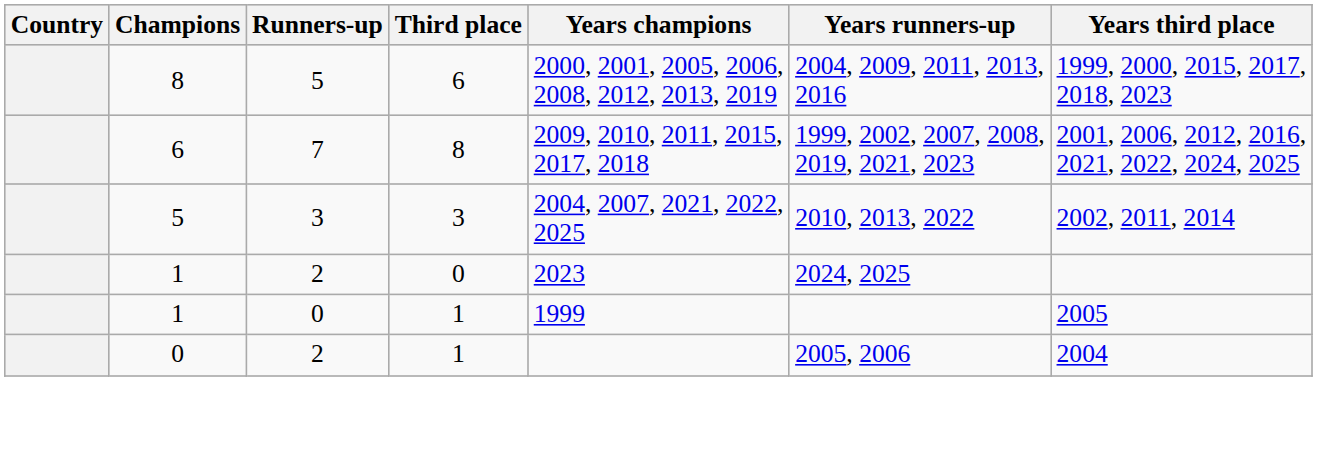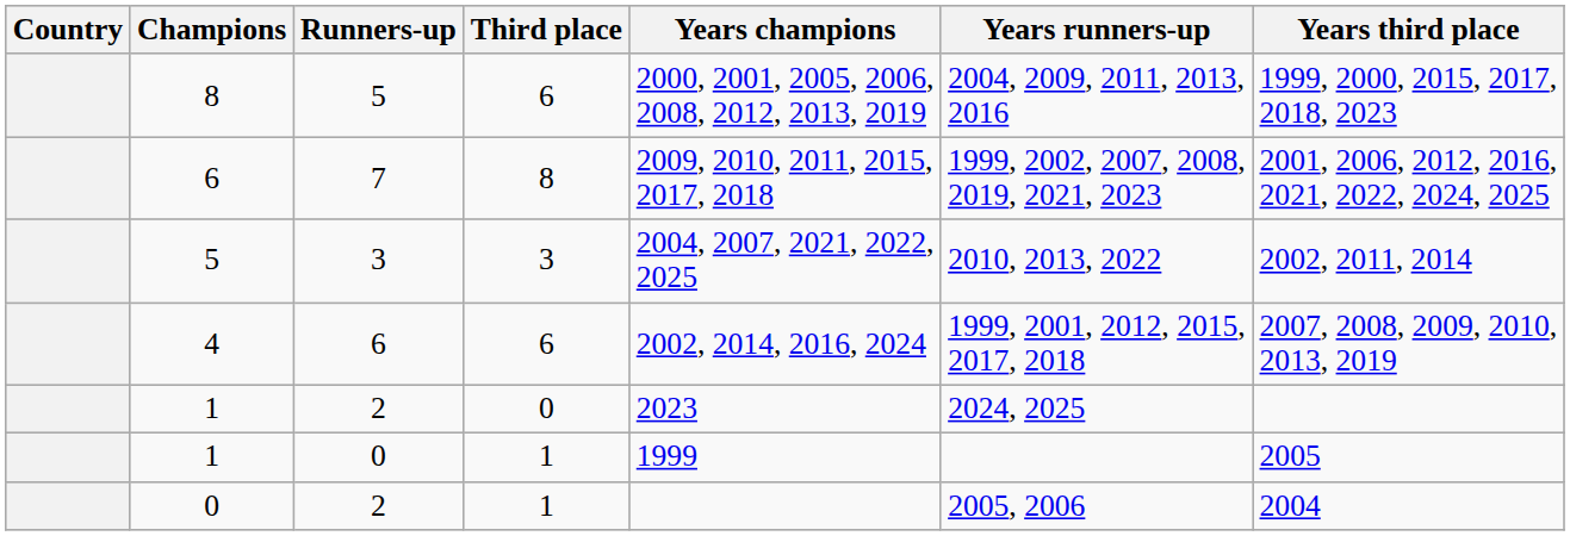 <table class="wikitable plainrowheaders sortable">
 <tr>
 <th scope="col">Country</th>
 <th scope="col">Champions</th>
 <th scope="col">Runners-up</th>
 <th scope="col">Third place</th>
 <th scope="col">Years champions</th>
 <th scope="col">Years runners-up</th>
 <th scope="col">Years third place</th>
 </tr>
 <tr>
 <th align="left" scope="row"></th>
 <td align="center">8</td>
 <td align="center">5</td>
 <td align="center">6</td>
 <td><a href='#'>2000</a>, <a href='#'>2001</a>, <a href='#'>2005</a>, <a href='#'>2006</a>,<br><a href='#'>2008</a>, <a href='#'>2012</a>, <a href='#'>2013</a>, <a href='#'>2019</a></td>
 <td><a href='#'>2004</a>, <a href='#'>2009</a>, <a href='#'>2011</a>, <a href='#'>2013</a>,<br><a href='#'>2016</a></td>
 <td><a href='#'>1999</a>, <a href='#'>2000</a>, <a href='#'>2015</a>, <a href='#'>2017</a>,<br><a href='#'>2018</a>, <a href='#'>2023</a></td>
 </tr>
 <tr>
 <th align="left" scope="row"></th>
 <td align="center">6</td>
 <td align="center">7</td>
 <td align="center">8</td>
 <td><a href='#'>2009</a>, <a href='#'>2010</a>, <a href='#'>2011</a>, <a href='#'>2015</a>,<br><a href='#'>2017</a>, <a href='#'>2018</a></td>
 <td><a href='#'>1999</a>, <a href='#'>2002</a>, <a href='#'>2007</a>, <a href='#'>2008</a>,<br><a href='#'>2019</a>, <a href='#'>2021</a>, <a href='#'>2023</a></td>
 <td><a href='#'>2001</a>, <a href='#'>2006</a>, <a href='#'>2012</a>, <a href='#'>2016</a>,<br><a href='#'>2021</a>, <a href='#'>2022</a>, <a href='#'>2024</a>, <a href='#'>2025</a></td>
 </tr>
 <tr>
 <th align="left" scope="row"></th>
 <td align="center">5</td>
 <td align="center">3</td>
 <td align="center">3</td>
 <td><a href='#'>2004</a>, <a href='#'>2007</a>, <a href='#'>2021</a>, <a href='#'>2022</a>,<br><a href='#'>2025</a></td>
 <td><a href='#'>2010</a>, <a href='#'>2013</a>, <a href='#'>2022</a></td>
 <td><a href='#'>2002</a>, <a href='#'>2011</a>, <a href='#'>2014</a></td>
 </tr>
 <tr>
 <th align="left" scope="row"></th>
+<td align="center">4</td>
+<td align="center">6</td>
+<td align="center">6</td>
+<td><a href='#'>2002</a>, <a href='#'>2014</a>, <a href='#'>2016</a>, <a href='#'>2024</a></td>
+<td><a href='#'>1999</a>, <a href='#'>2001</a>, <a href='#'>2012</a>, <a href='#'>2015</a>,<br><a href='#'>2017</a>, <a href='#'>2018</a></td>
+<td><a href='#'>2007</a>, <a href='#'>2008</a>, <a href='#'>2009</a>, <a href='#'>2010</a>,<br><a href='#'>2013</a>, <a href='#'>2019</a></td>
+</tr>
+<tr>
+<th align="left" scope="row"></th>
 <td align="center">1</td>
 <td align="center">2</td>
 <td align="center">0</td>
 <td><a href='#'>2023</a></td>
 <td><a href='#'>2024</a>, <a href='#'>2025</a></td>
 <td align="center"></td>
 </tr>
 <tr>
 <th align="left" scope="row"></th>
 <td align="center">1</td>
 <td align="center">0</td>
 <td align="center">1</td>
 <td><a href='#'>1999</a></td>
 <td align="center"></td>
 <td><a href='#'>2005</a></td>
 </tr>
 <tr>
 <th align="left" scope="row"></th>
 <td align="center">0</td>
 <td align="center">2</td>
 <td align="center">1</td>
 <td align="center"></td>
 <td><a href='#'>2005</a>, <a href='#'>2006</a></td>
 <td><a href='#'>2004</a></td>
 </tr>
 </table>
